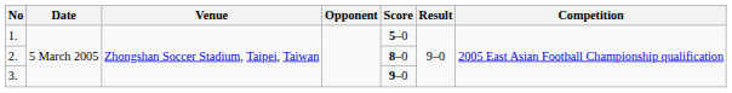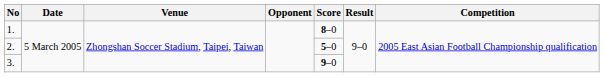 <table class="wikitable" style="font-size:85%;">
 <tr>
 <th>No</th>
 <th>Date</th>
 <th>Venue</th>
 <th>Opponent</th>
 <th>Score</th>
 <th>Result</th>
 <th>Competition</th>
 </tr>
 <tr>
 <td>1.</td>
 <td rowspan="3">5 March 2005</td>
 <td rowspan="3"><a href='#'>Zhongshan Soccer Stadium</a>, <a href='#'>Taipei</a>, <a href='#'>Taiwan</a></td>
 <td rowspan="3"></td>
-<td align=center><strong>5</strong>–0</td>
+<td align=center><strong>8</strong>–0</td>
 <td rowspan="3" style="text-align:center">9–0</td>
 <td rowspan="3"><a href='#'>2005 East Asian Football Championship qualification</a></td>
 </tr>
 <tr>
 <td>2.</td>
-<td align=center><strong>8</strong>–0</td>
+<td align=center><strong>5</strong>–0</td>
 </tr>
 <tr>
 <td>3.</td>
 <td align=center><strong>9</strong>–0</td>
 </tr>
 </table>
